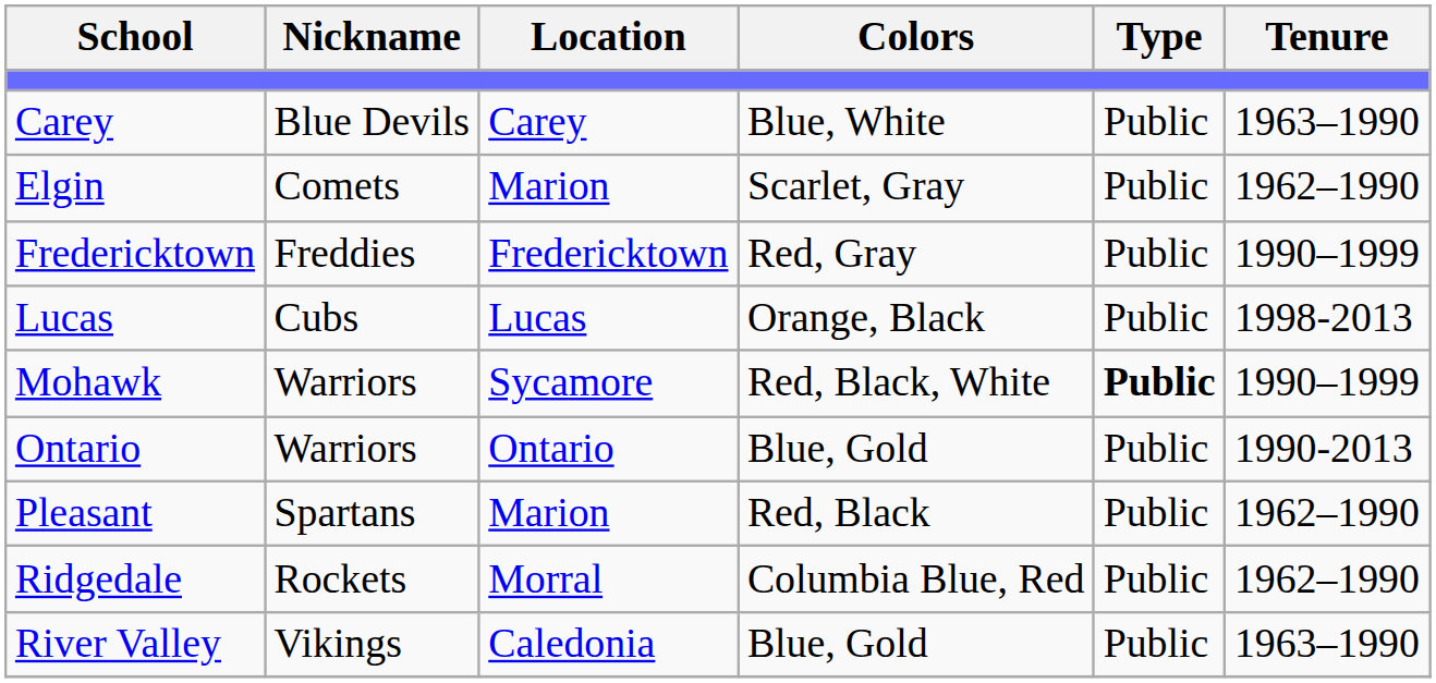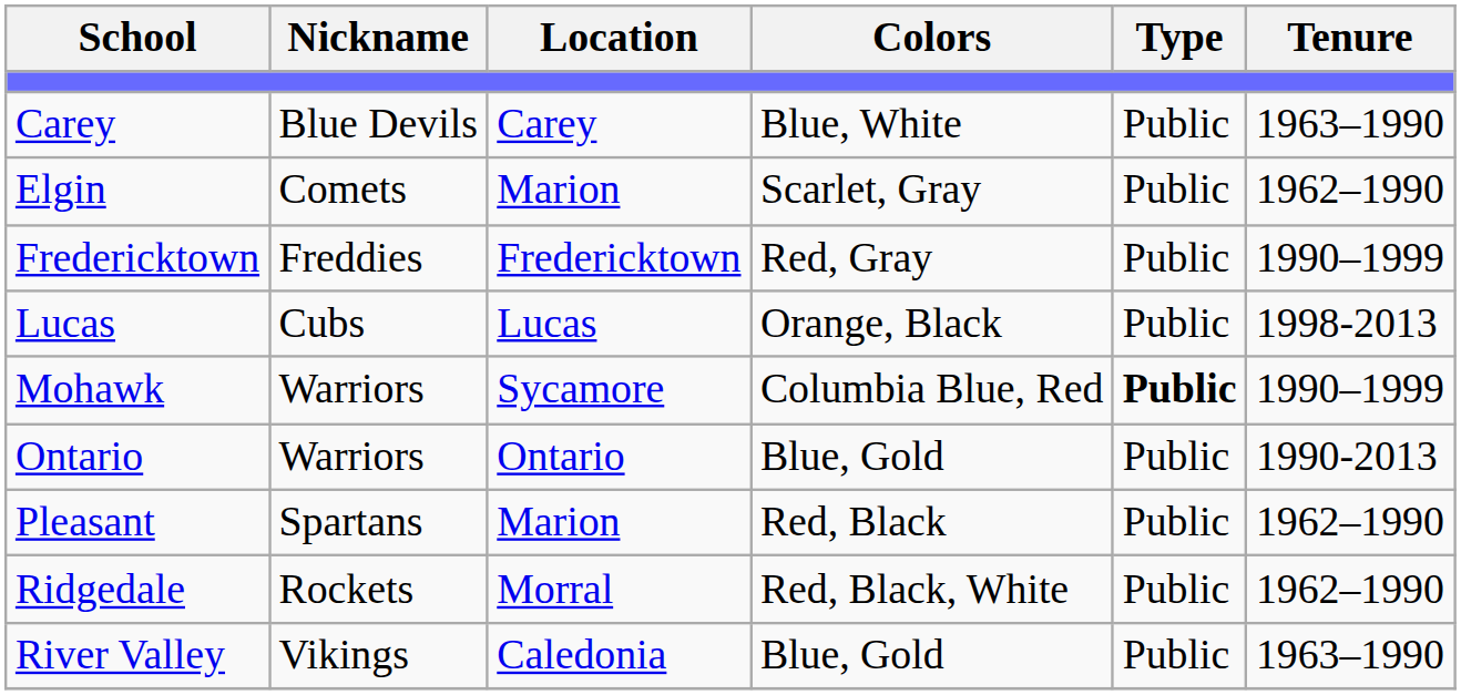 <table class="wikitable sortable">
 <tr>
 <th>School</th>
 <th>Nickname</th>
 <th>Location</th>
 <th>Colors</th>
 <th>Type</th>
 <th>Tenure</th>
 </tr>
 <tr>
 <th colspan="7" style="background:#676AFE;"></th>
 </tr>
 <tr>
 <td><a href='#'>Carey</a></td>
 <td>Blue Devils</td>
 <td><a href='#'>Carey</a></td>
 <td>Blue, White <br>  </td>
 <td>Public</td>
 <td>1963–1990</td>
 </tr>
 <tr>
 <td><a href='#'>Elgin</a></td>
 <td>Comets</td>
 <td><a href='#'>Marion</a></td>
 <td>Scarlet, Gray <br> </td>
 <td>Public</td>
 <td>1962–1990</td>
 </tr>
 <tr>
 <td><a href='#'>Fredericktown</a></td>
 <td>Freddies</td>
 <td><a href='#'>Fredericktown</a></td>
 <td>Red, Gray <br> </td>
 <td>Public</td>
 <td>1990–1999</td>
 </tr>
 <tr>
 <td><a href='#'>Lucas</a></td>
 <td>Cubs</td>
 <td><a href='#'>Lucas</a></td>
 <td>Orange, Black<br> </td>
 <td>Public</td>
 <td>1998-2013</td>
 </tr>
 <tr>
 <td><a href='#'>Mohawk</a></td>
 <td>Warriors</td>
 <td><a href='#'>Sycamore</a></td>
-<td>Red, Black, White <br>  </td>
+<td>Columbia Blue, Red <br> </td>
 <td><strong>Public</strong></td>
 <td>1990–1999</td>
 </tr>
 <tr>
 <td><a href='#'>Ontario</a></td>
 <td>Warriors</td>
 <td><a href='#'>Ontario</a></td>
 <td>Blue, Gold<br> </td>
 <td>Public</td>
 <td>1990-2013</td>
 </tr>
 <tr>
 <td><a href='#'>Pleasant</a></td>
 <td>Spartans</td>
 <td><a href='#'>Marion</a></td>
 <td>Red, Black <br> </td>
 <td>Public</td>
 <td>1962–1990</td>
 </tr>
 <tr>
 <td><a href='#'>Ridgedale</a></td>
 <td>Rockets</td>
 <td><a href='#'>Morral</a></td>
-<td>Columbia Blue, Red <br> </td>
+<td>Red, Black, White <br>  </td>
 <td>Public</td>
 <td>1962–1990</td>
 </tr>
 <tr>
 <td><a href='#'>River Valley</a></td>
 <td>Vikings</td>
 <td><a href='#'>Caledonia</a></td>
 <td>Blue, Gold<br> </td>
 <td>Public</td>
 <td>1963–1990</td>
 </tr>
 <tr>
 </tr>
 </table>
